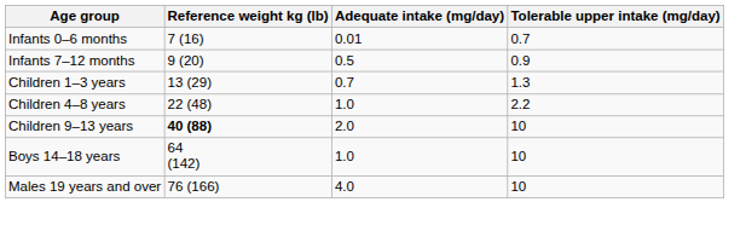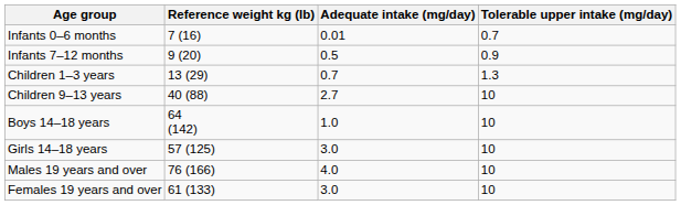 <table class="wikitable">
 <tr>
 <th>Age group</th>
 <th>Reference weight kg (lb)</th>
 <th>Adequate intake (mg/day)</th>
 <th>Tolerable upper intake (mg/day)</th>
 </tr>
 <tr>
 <td>Infants 0–6 months</td>
 <td>7 (16)</td>
 <td>0.01</td>
 <td>0.7</td>
 </tr>
 <tr>
 <td>Infants 7–12 months</td>
 <td>9 (20)</td>
 <td>0.5</td>
 <td>0.9</td>
 </tr>
 <tr>
 <td>Children 1–3 years</td>
 <td>13 (29)</td>
 <td>0.7</td>
 <td>1.3</td>
 </tr>
 <tr>
-<td>Children 4–8 years</td>
-<td>22 (48)</td>
-<td>1.0</td>
-<td>2.2</td>
-</tr>
-<tr>
 <td>Children 9–13 years</td>
-<td><strong>40 (88)</strong></td>
-<td>2.0</td>
+<td>40 (88)</td>
+<td>2.7</td>
 <td>10</td>
 </tr>
 <tr>
 <td>Boys 14–18 years</td>
 <td>64<br>(142)</td>
 <td>1.0</td>
 <td>10</td>
 </tr>
 <tr>
+<td>Girls 14–18 years</td>
+<td>57 (125)</td>
+<td>3.0</td>
+<td>10</td>
+</tr>
+<tr>
 <td>Males 19 years and over</td>
 <td>76 (166)</td>
 <td>4.0</td>
 <td>10</td>
 </tr>
+<tr>
+<td>Females 19 years and over</td>
+<td>61 (133)</td>
+<td>3.0</td>
+<td>10</td>
+</tr>
 </table>
